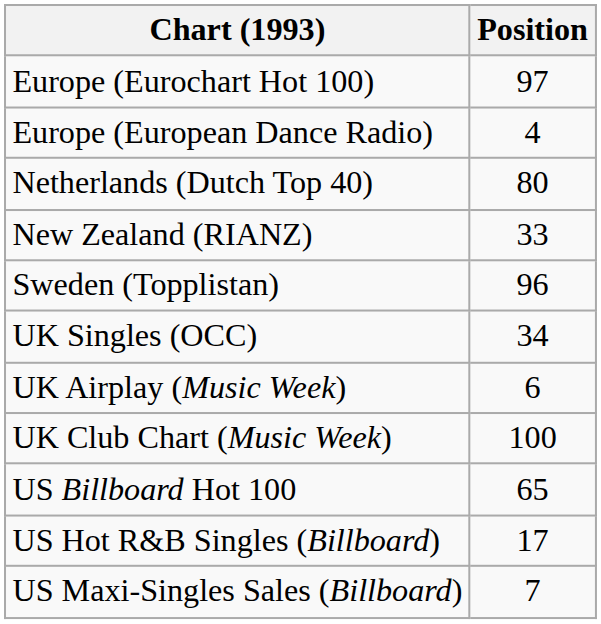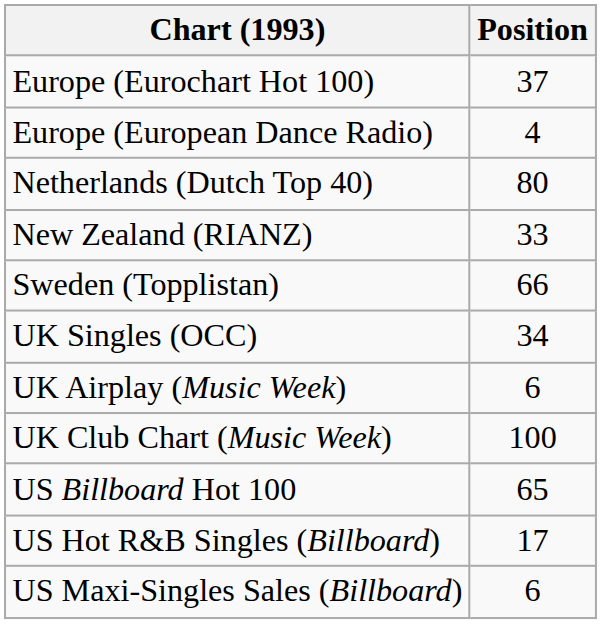 <table class="wikitable sortable plainrowheaders">
 <tr>
 <th>Chart (1993)</th>
 <th>Position</th>
 </tr>
 <tr>
 <td>Europe (Eurochart Hot 100)</td>
-<td align="center">97</td>
+<td align="center">37</td>
 </tr>
 <tr>
 <td>Europe (European Dance Radio)</td>
 <td align="center">4</td>
 </tr>
 <tr>
 <td>Netherlands (Dutch Top 40)</td>
 <td align="center">80</td>
 </tr>
 <tr>
 <td>New Zealand (RIANZ)</td>
 <td align="center">33</td>
 </tr>
 <tr>
 <td>Sweden (Topplistan)</td>
-<td align="center">96</td>
+<td align="center">66</td>
 </tr>
 <tr>
 <td>UK Singles (OCC)</td>
 <td align="center">34</td>
 </tr>
 <tr>
 <td>UK Airplay (<em>Music Week</em>)</td>
 <td align="center">6</td>
 </tr>
 <tr>
 <td>UK Club Chart (<em>Music Week</em>)</td>
 <td align="center">100</td>
 </tr>
 <tr>
 <td>US <em>Billboard</em> Hot 100</td>
 <td align="center">65</td>
 </tr>
 <tr>
 <td>US Hot R&B Singles (<em>Billboard</em>)</td>
 <td align="center">17</td>
 </tr>
 <tr>
 <td>US Maxi-Singles Sales (<em>Billboard</em>)</td>
-<td align="center">7</td>
+<td align="center">6</td>
 </tr>
 </table>
